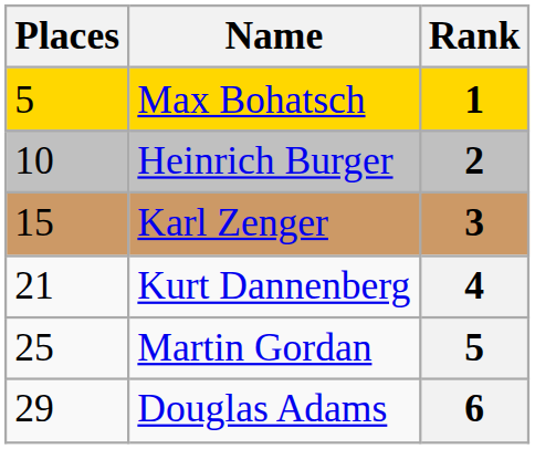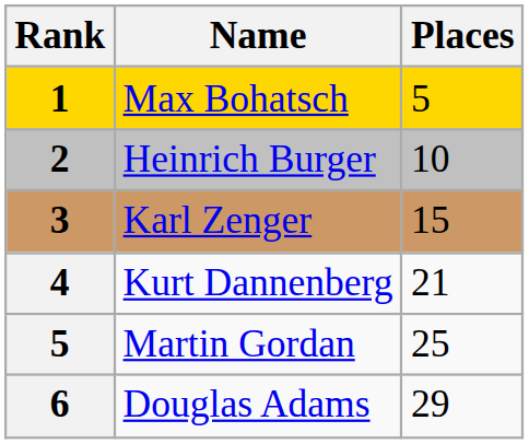 <table class="wikitable">
 <tr>
+<th>Rank</th>
+<th>Name</th>
 <th>Places</th>
-<th>Name</th>
-<th>Rank</th>
 </tr>
 <tr bgcolor="gold">
+<td align="center"><strong>1</strong></td>
+<td> <a href='#'>Max Bohatsch</a></td>
 <td>5</td>
-<td> <a href='#'>Max Bohatsch</a></td>
-<td align="center"><strong>1</strong></td>
 </tr>
 <tr bgcolor="silver">
+<td align="center"><strong>2</strong></td>
+<td> <a href='#'>Heinrich Burger</a></td>
 <td>10</td>
-<td> <a href='#'>Heinrich Burger</a></td>
-<td align="center"><strong>2</strong></td>
 </tr>
 <tr bgcolor="cc9966">
+<td align="center"><strong>3</strong></td>
+<td> <a href='#'>Karl Zenger</a></td>
 <td>15</td>
-<td> <a href='#'>Karl Zenger</a></td>
-<td align="center"><strong>3</strong></td>
 </tr>
 <tr>
+<th>4</th>
+<td> <a href='#'>Kurt Dannenberg</a></td>
 <td>21</td>
-<td> <a href='#'>Kurt Dannenberg</a></td>
-<th>4</th>
 </tr>
 <tr>
+<th>5</th>
+<td> <a href='#'>Martin Gordan</a></td>
 <td>25</td>
-<td> <a href='#'>Martin Gordan</a></td>
-<th>5</th>
 </tr>
 <tr>
+<th>6</th>
+<td> <a href='#'>Douglas Adams</a></td>
 <td>29</td>
-<td> <a href='#'>Douglas Adams</a></td>
-<th>6</th>
 </tr>
 </table>
